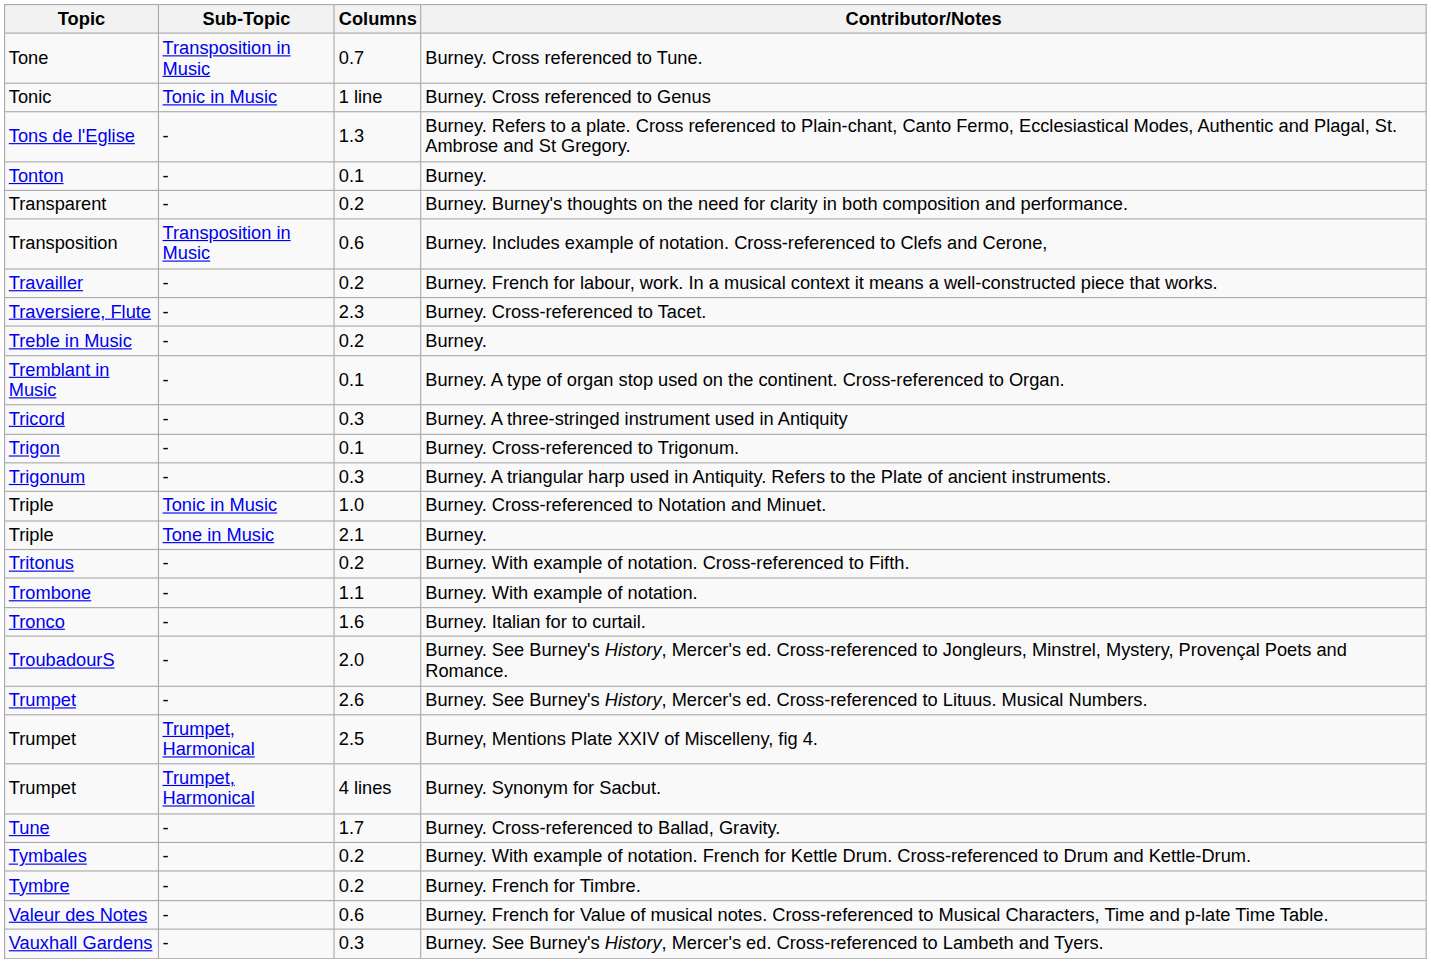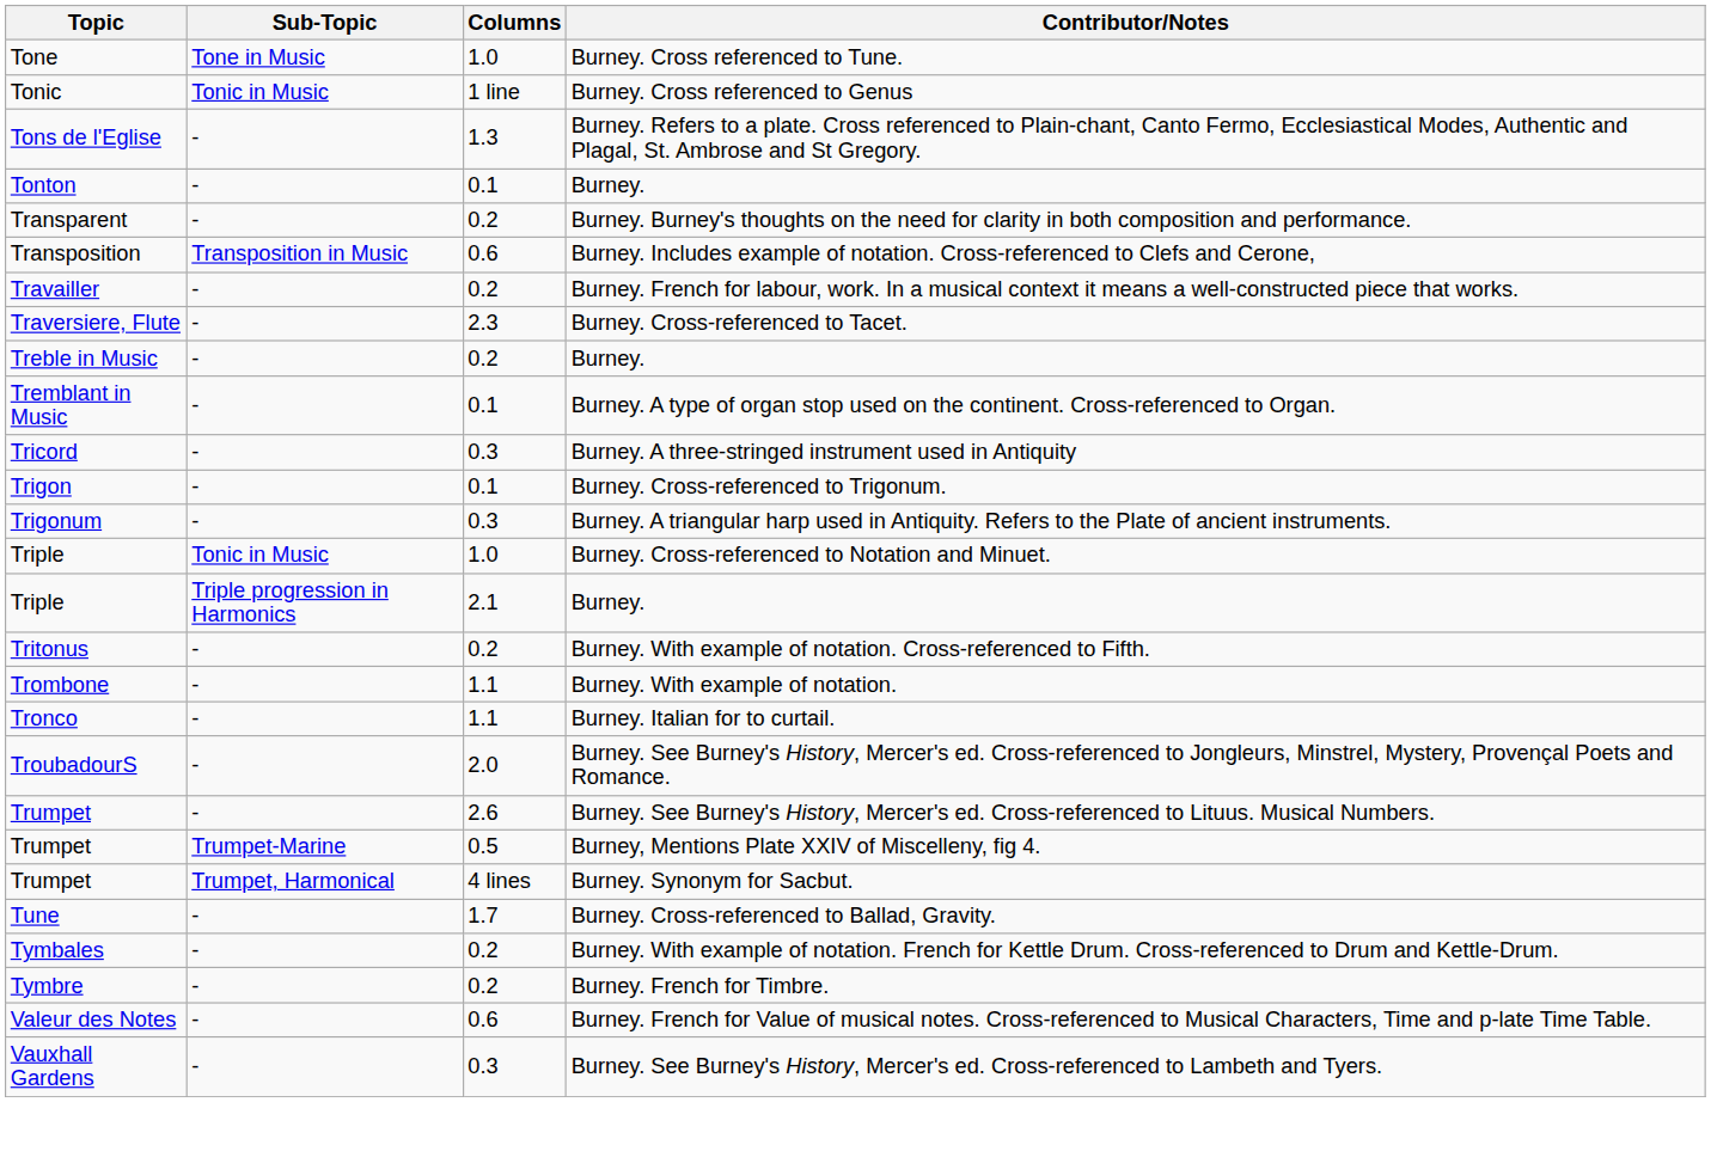 <table class="wikitable">
 <tr>
 <th>Topic</th>
 <th>Sub-Topic</th>
 <th>Columns</th>
 <th>Contributor/Notes</th>
 </tr>
 <tr>
 <td>Tone</td>
-<td><a href='#'>Transposition in Music</a></td>
-<td>0.7</td>
+<td><a href='#'>Tone in Music</a></td>
+<td>1.0</td>
 <td>Burney. Cross referenced to Tune.</td>
 </tr>
 <tr>
 <td>Tonic</td>
 <td><a href='#'>Tonic in Music</a></td>
 <td>1 line</td>
 <td>Burney. Cross referenced to Genus</td>
 </tr>
 <tr>
 <td><a href='#'>Tons de l'Eglise</a></td>
 <td>-</td>
 <td>1.3</td>
 <td>Burney. Refers to a plate. Cross referenced to Plain-chant, Canto Fermo, Ecclesiastical Modes, Authentic and Plagal, St. Ambrose and St Gregory.</td>
 </tr>
 <tr>
 <td><a href='#'>Tonton</a></td>
 <td>-</td>
 <td>0.1</td>
 <td>Burney.</td>
 </tr>
 <tr>
 <td>Transparent</td>
 <td>-</td>
 <td>0.2</td>
 <td>Burney. Burney's thoughts on the need for clarity in both composition and performance.</td>
 </tr>
 <tr>
 <td>Transposition</td>
 <td><a href='#'>Transposition in Music</a></td>
 <td>0.6</td>
 <td>Burney. Includes example of notation. Cross-referenced to Clefs and Cerone,</td>
 </tr>
 <tr>
 <td><a href='#'>Travailler</a></td>
 <td>-</td>
 <td>0.2</td>
 <td>Burney. French for labour, work. In a musical context it means a well-constructed piece that works.</td>
 </tr>
 <tr>
 <td><a href='#'>Traversiere, Flute</a></td>
 <td>-</td>
 <td>2.3</td>
 <td>Burney. Cross-referenced to Tacet.</td>
 </tr>
 <tr>
 <td><a href='#'>Treble in Music</a></td>
 <td>-</td>
 <td>0.2</td>
 <td>Burney.</td>
 </tr>
 <tr>
 <td><a href='#'>Tremblant in Music</a></td>
 <td>-</td>
 <td>0.1</td>
 <td>Burney. A type of organ stop used on the continent. Cross-referenced to Organ.</td>
 </tr>
 <tr>
 <td><a href='#'>Tricord</a></td>
 <td>-</td>
 <td>0.3</td>
 <td>Burney. A three-stringed instrument used in Antiquity</td>
 </tr>
 <tr>
 <td><a href='#'>Trigon</a></td>
 <td>-</td>
 <td>0.1</td>
 <td>Burney. Cross-referenced to Trigonum.</td>
 </tr>
 <tr>
 <td><a href='#'>Trigonum</a></td>
 <td>-</td>
 <td>0.3</td>
 <td>Burney. A triangular harp used in Antiquity. Refers to the Plate of ancient instruments.</td>
 </tr>
 <tr>
 <td>Triple</td>
 <td><a href='#'>Tonic in Music</a></td>
 <td>1.0</td>
 <td>Burney. Cross-referenced to Notation and Minuet.</td>
 </tr>
 <tr>
 <td>Triple</td>
-<td><a href='#'>Tone in Music</a></td>
+<td><a href='#'>Triple progression in Harmonics</a></td>
 <td>2.1</td>
 <td>Burney.</td>
 </tr>
 <tr>
 <td><a href='#'>Tritonus</a></td>
 <td>-</td>
 <td>0.2</td>
 <td>Burney. With example of notation. Cross-referenced to Fifth.</td>
 </tr>
 <tr>
 <td><a href='#'>Trombone</a></td>
 <td>-</td>
 <td>1.1</td>
 <td>Burney. With example of notation.</td>
 </tr>
 <tr>
 <td><a href='#'>Tronco</a></td>
 <td>-</td>
-<td>1.6</td>
+<td>1.1</td>
 <td>Burney. Italian for to curtail.</td>
 </tr>
 <tr>
 <td><a href='#'>TroubadourS</a></td>
 <td>-</td>
 <td>2.0</td>
 <td>Burney. See Burney's <em>History</em>, Mercer's ed. Cross-referenced to Jongleurs, Minstrel, Mystery, Provençal Poets and Romance.</td>
 </tr>
 <tr>
 <td><a href='#'>Trumpet</a></td>
 <td>-</td>
 <td>2.6</td>
 <td>Burney. See Burney's <em>History</em>, Mercer's ed. Cross-referenced to Lituus. Musical Numbers.</td>
 </tr>
 <tr>
 <td>Trumpet</td>
-<td><a href='#'>Trumpet, Harmonical</a></td>
-<td>2.5</td>
+<td><a href='#'>Trumpet-Marine</a></td>
+<td>0.5</td>
 <td>Burney, Mentions Plate XXIV of Miscelleny, fig 4.</td>
 </tr>
 <tr>
 <td>Trumpet</td>
 <td><a href='#'>Trumpet, Harmonical</a></td>
 <td>4 lines</td>
 <td>Burney. Synonym for Sacbut.</td>
 </tr>
 <tr>
 <td><a href='#'>Tune</a></td>
 <td>-</td>
 <td>1.7</td>
 <td>Burney. Cross-referenced to Ballad, Gravity.</td>
 </tr>
 <tr>
 <td><a href='#'>Tymbales</a></td>
 <td>-</td>
 <td>0.2</td>
 <td>Burney. With example of notation. French for Kettle Drum. Cross-referenced to Drum and Kettle-Drum.</td>
 </tr>
 <tr>
 <td><a href='#'>Tymbre</a></td>
 <td>-</td>
 <td>0.2</td>
 <td>Burney. French for Timbre.</td>
 </tr>
 <tr>
 <td><a href='#'>Valeur des Notes</a></td>
 <td>-</td>
 <td>0.6</td>
 <td>Burney. French for Value of musical notes. Cross-referenced to Musical Characters, Time and p-late Time Table.</td>
 </tr>
 <tr>
 <td><a href='#'>Vauxhall Gardens</a></td>
 <td>-</td>
 <td>0.3</td>
 <td>Burney. See Burney's <em>History</em>, Mercer's ed. Cross-referenced to Lambeth and Tyers.</td>
 </tr>
 </table>
